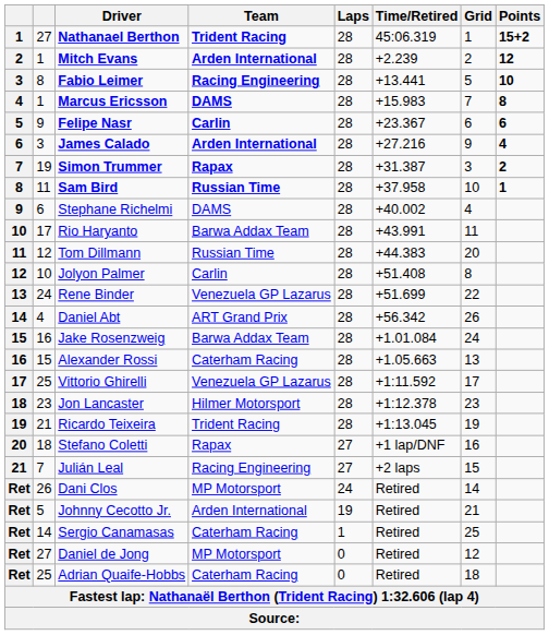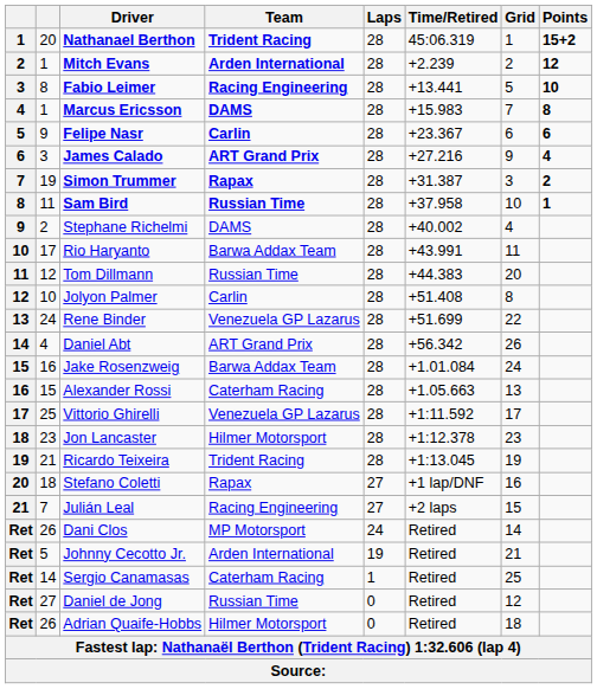 <table class="wikitable" style="font-size:85%">
 <tr>
 <th></th>
 <th></th>
 <th>Driver</th>
 <th>Team</th>
 <th>Laps</th>
 <th>Time/Retired</th>
 <th>Grid</th>
 <th>Points</th>
 </tr>
 <tr>
 <th>1</th>
-<td>27</td>
+<td>20</td>
 <td> <strong><a href='#'>Nathanael Berthon</a></strong></td>
 <td><strong><a href='#'>Trident Racing</a></strong></td>
 <td>28</td>
 <td>45:06.319</td>
 <td>1</td>
 <td><strong>15+2</strong></td>
 </tr>
 <tr>
 <th>2</th>
 <td>1</td>
 <td> <strong><a href='#'>Mitch Evans</a></strong></td>
 <td><strong><a href='#'>Arden International</a></strong></td>
 <td>28</td>
 <td>+2.239</td>
 <td>2</td>
 <td><strong>12</strong></td>
 </tr>
 <tr>
 <th>3</th>
 <td>8</td>
 <td> <strong><a href='#'>Fabio Leimer</a></strong></td>
 <td><strong><a href='#'>Racing Engineering</a></strong></td>
 <td>28</td>
 <td>+13.441</td>
 <td>5</td>
 <td><strong>10</strong></td>
 </tr>
 <tr>
 <th>4</th>
 <td>1</td>
 <td> <strong><a href='#'>Marcus Ericsson</a></strong></td>
 <td><strong><a href='#'>DAMS</a></strong></td>
 <td>28</td>
 <td>+15.983</td>
 <td>7</td>
 <td><strong>8</strong></td>
 </tr>
 <tr>
 <th>5</th>
 <td>9</td>
 <td> <strong><a href='#'>Felipe Nasr</a></strong></td>
 <td><strong><a href='#'>Carlin</a></strong></td>
 <td>28</td>
 <td>+23.367</td>
 <td>6</td>
 <td><strong>6</strong></td>
 </tr>
 <tr>
 <th>6</th>
 <td>3</td>
 <td> <strong><a href='#'>James Calado</a></strong></td>
-<td><strong><a href='#'>Arden International</a></strong></td>
+<td><strong><a href='#'>ART Grand Prix</a></strong></td>
 <td>28</td>
 <td>+27.216</td>
 <td>9</td>
 <td><strong>4</strong></td>
 </tr>
 <tr>
 <th>7</th>
 <td>19</td>
 <td> <strong><a href='#'>Simon Trummer</a></strong></td>
 <td><strong><a href='#'>Rapax</a></strong></td>
 <td>28</td>
 <td>+31.387</td>
 <td>3</td>
 <td><strong>2</strong></td>
 </tr>
 <tr>
 <th>8</th>
 <td>11</td>
 <td> <strong><a href='#'>Sam Bird</a></strong></td>
 <td><strong><a href='#'>Russian Time</a></strong></td>
 <td>28</td>
 <td>+37.958</td>
 <td>10</td>
 <td><strong>1</strong></td>
 </tr>
 <tr>
 <th>9</th>
-<td>6</td>
+<td>2</td>
 <td> <a href='#'>Stephane Richelmi</a></td>
 <td><a href='#'>DAMS</a></td>
 <td>28</td>
 <td>+40.002</td>
 <td>4</td>
 <td></td>
 </tr>
 <tr>
 <th>10</th>
 <td>17</td>
 <td> <a href='#'>Rio Haryanto</a></td>
 <td><a href='#'>Barwa Addax Team</a></td>
 <td>28</td>
 <td>+43.991</td>
 <td>11</td>
 <td></td>
 </tr>
 <tr>
 <th>11</th>
 <td>12</td>
 <td> <a href='#'>Tom Dillmann</a></td>
 <td><a href='#'>Russian Time</a></td>
 <td>28</td>
 <td>+44.383</td>
 <td>20</td>
 <td></td>
 </tr>
 <tr>
 <th>12</th>
 <td>10</td>
 <td> <a href='#'>Jolyon Palmer</a></td>
 <td><a href='#'>Carlin</a></td>
 <td>28</td>
 <td>+51.408</td>
 <td>8</td>
 <td></td>
 </tr>
 <tr>
 <th>13</th>
 <td>24</td>
 <td> <a href='#'>Rene Binder</a></td>
 <td><a href='#'>Venezuela GP Lazarus</a></td>
 <td>28</td>
 <td>+51.699</td>
 <td>22</td>
 <td></td>
 </tr>
 <tr>
 <th>14</th>
 <td>4</td>
 <td> <a href='#'>Daniel Abt</a></td>
 <td><a href='#'>ART Grand Prix</a></td>
 <td>28</td>
 <td>+56.342</td>
 <td>26</td>
 <td></td>
 </tr>
 <tr>
 <th>15</th>
 <td>16</td>
 <td> <a href='#'>Jake Rosenzweig</a></td>
 <td><a href='#'>Barwa Addax Team</a></td>
 <td>28</td>
 <td>+1.01.084</td>
 <td>24</td>
 <td></td>
 </tr>
 <tr>
 <th>16</th>
 <td>15</td>
 <td> <a href='#'>Alexander Rossi</a></td>
 <td><a href='#'>Caterham Racing</a></td>
 <td>28</td>
 <td>+1.05.663</td>
 <td>13</td>
 <td></td>
 </tr>
 <tr>
 <th>17</th>
 <td>25</td>
 <td> <a href='#'>Vittorio Ghirelli</a></td>
 <td><a href='#'>Venezuela GP Lazarus</a></td>
 <td>28</td>
 <td>+1:11.592</td>
 <td>17</td>
 <td></td>
 </tr>
 <tr>
 <th>18</th>
 <td>23</td>
 <td> <a href='#'>Jon Lancaster</a></td>
 <td><a href='#'>Hilmer Motorsport</a></td>
 <td>28</td>
 <td>+1:12.378</td>
 <td>23</td>
 <td></td>
 </tr>
 <tr>
 <th>19</th>
 <td>21</td>
 <td> <a href='#'>Ricardo Teixeira</a></td>
 <td><a href='#'>Trident Racing</a></td>
 <td>28</td>
 <td>+1:13.045</td>
 <td>19</td>
 <td></td>
 </tr>
 <tr>
 <th>20</th>
 <td>18</td>
 <td> <a href='#'>Stefano Coletti</a></td>
 <td><a href='#'>Rapax</a></td>
 <td>27</td>
 <td>+1 lap/DNF</td>
 <td>16</td>
 <td></td>
 </tr>
 <tr>
 <th>21</th>
 <td>7</td>
 <td> <a href='#'>Julián Leal</a></td>
 <td><a href='#'>Racing Engineering</a></td>
 <td>27</td>
 <td>+2 laps</td>
 <td>15</td>
 <td></td>
 </tr>
 <tr>
 <th>Ret</th>
 <td>26</td>
 <td> <a href='#'>Dani Clos</a></td>
 <td><a href='#'>MP Motorsport</a></td>
 <td>24</td>
 <td>Retired</td>
 <td>14</td>
 <td></td>
 </tr>
 <tr>
 <th>Ret</th>
 <td>5</td>
 <td> <a href='#'>Johnny Cecotto Jr.</a></td>
 <td><a href='#'>Arden International</a></td>
 <td>19</td>
 <td>Retired</td>
 <td>21</td>
 <td></td>
 </tr>
 <tr>
 <th>Ret</th>
 <td>14</td>
 <td> <a href='#'>Sergio Canamasas</a></td>
 <td><a href='#'>Caterham Racing</a></td>
 <td>1</td>
 <td>Retired</td>
 <td>25</td>
 <td></td>
 </tr>
 <tr>
 <th>Ret</th>
 <td>27</td>
 <td> <a href='#'>Daniel de Jong</a></td>
-<td><a href='#'>MP Motorsport</a></td>
+<td><a href='#'>Russian Time</a></td>
 <td>0</td>
 <td>Retired</td>
 <td>12</td>
 <td></td>
 </tr>
 <tr>
 <th>Ret</th>
-<td>25</td>
+<td>26</td>
 <td> <a href='#'>Adrian Quaife-Hobbs</a></td>
-<td><a href='#'>Caterham Racing</a></td>
+<td><a href='#'>Hilmer Motorsport</a></td>
 <td>0</td>
 <td>Retired</td>
 <td>18</td>
 <td></td>
 </tr>
 <tr>
 <th colspan=8>Fastest lap: <a href='#'>Nathanaël Berthon</a> (<a href='#'>Trident Racing</a>) 1:32.606 (lap 4)</th>
 </tr>
 <tr>
 <th colspan="8">Source:</th>
 </tr>
 </table>
